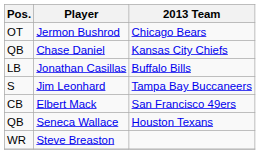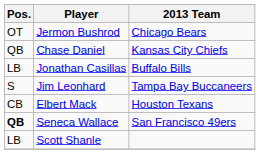 <table class="wikitable" style="font-size: 95%; text-align: left;">
 <tr>
 <th>Pos.</th>
 <th>Player</th>
 <th>2013 Team</th>
 </tr>
 <tr>
 <td>OT</td>
 <td><a href='#'>Jermon Bushrod</a></td>
 <td><a href='#'>Chicago Bears</a></td>
 </tr>
 <tr>
 <td>QB</td>
 <td><a href='#'>Chase Daniel</a></td>
 <td><a href='#'>Kansas City Chiefs</a></td>
 </tr>
 <tr>
 <td>LB</td>
 <td><a href='#'>Jonathan Casillas</a></td>
 <td><a href='#'>Buffalo Bills</a></td>
 </tr>
 <tr>
 <td>S</td>
 <td><a href='#'>Jim Leonhard</a></td>
 <td><a href='#'>Tampa Bay Buccaneers</a></td>
 </tr>
 <tr>
 <td>CB</td>
 <td><a href='#'>Elbert Mack</a></td>
+<td><a href='#'>Houston Texans</a></td>
+</tr>
+<tr>
+<td><strong>QB</strong></td>
+<td><a href='#'>Seneca Wallace</a></td>
 <td><a href='#'>San Francisco 49ers</a></td>
 </tr>
 <tr>
-<td>QB</td>
-<td><a href='#'>Seneca Wallace</a></td>
-<td><a href='#'>Houston Texans</a></td>
-</tr>
-<tr>
-<td>WR</td>
-<td><a href='#'>Steve Breaston</a></td>
+<td>LB</td>
+<td><a href='#'>Scott Shanle</a></td>
 <td></td>
 </tr>
 <tr>
 </tr>
 </table>
